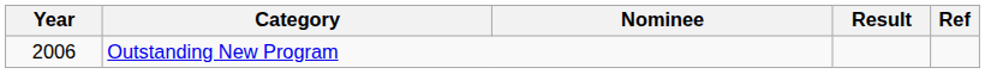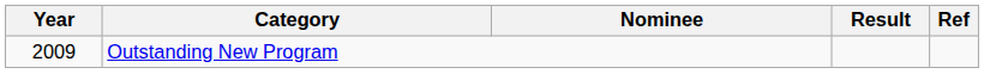 <table class="wikitable" width="90%">
 <tr>
 <th width="10%">Year</th>
 <th width="40%">Category</th>
 <th width="35%">Nominee</th>
 <th width="10%">Result</th>
 <th width="5%">Ref</th>
 </tr>
 <tr>
-<td align="center">2006</td>
+<td align="center">2009</td>
 <td colspan="2"><a href='#'>Outstanding New Program</a></td>
 <td></td>
 <td align="center"></td>
 </tr>
 </table>
